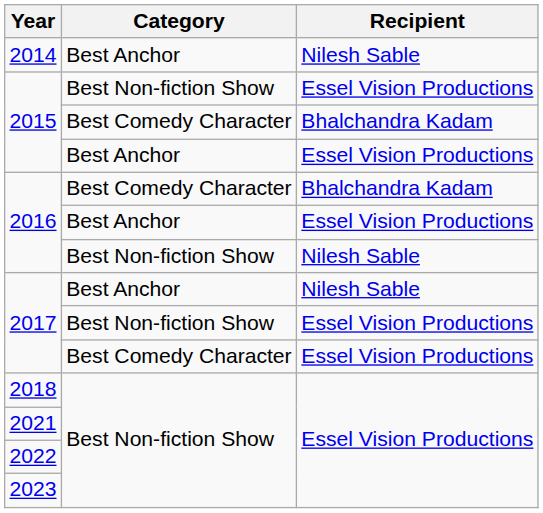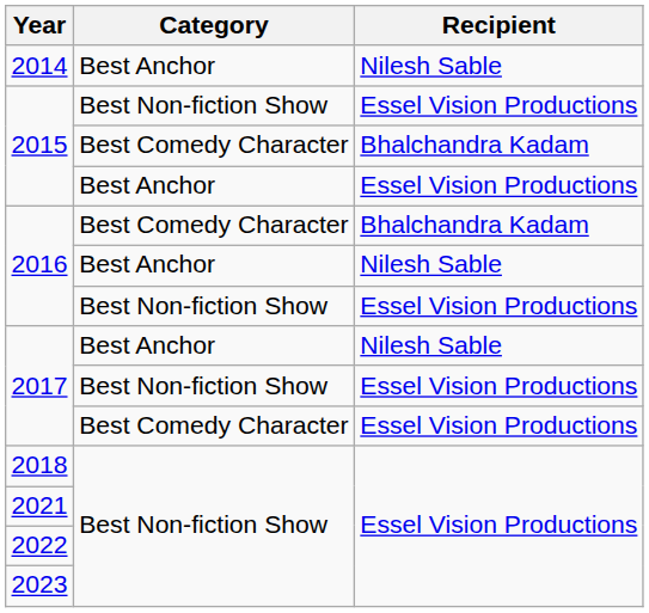 <table class="wikitable">
 <tr>
 <th>Year</th>
 <th>Category</th>
 <th>Recipient</th>
 </tr>
 <tr>
 <td><a href='#'>2014</a></td>
 <td>Best Anchor</td>
 <td><a href='#'>Nilesh Sable</a></td>
 </tr>
 <tr>
 <td rowspan="3"><a href='#'>2015</a></td>
 <td>Best Non-fiction Show</td>
 <td><a href='#'>Essel Vision Productions</a></td>
 </tr>
 <tr>
 <td>Best Comedy Character</td>
 <td><a href='#'>Bhalchandra Kadam</a></td>
 </tr>
 <tr>
 <td>Best Anchor</td>
 <td><a href='#'>Essel Vision Productions</a></td>
 </tr>
 <tr>
 <td rowspan="3"><a href='#'>2016</a></td>
 <td>Best Comedy Character</td>
 <td><a href='#'>Bhalchandra Kadam</a></td>
 </tr>
 <tr>
 <td>Best Anchor</td>
-<td><a href='#'>Essel Vision Productions</a></td>
+<td><a href='#'>Nilesh Sable</a></td>
 </tr>
 <tr>
 <td>Best Non-fiction Show</td>
-<td><a href='#'>Nilesh Sable</a></td>
+<td><a href='#'>Essel Vision Productions</a></td>
 </tr>
 <tr>
 <td rowspan="3"><a href='#'>2017</a></td>
 <td>Best Anchor</td>
 <td><a href='#'>Nilesh Sable</a></td>
 </tr>
 <tr>
 <td>Best Non-fiction Show</td>
 <td><a href='#'>Essel Vision Productions</a></td>
 </tr>
 <tr>
 <td>Best Comedy Character</td>
 <td><a href='#'>Essel Vision Productions</a></td>
 </tr>
 <tr>
 <td><a href='#'>2018</a></td>
 <td rowspan="4">Best Non-fiction Show</td>
 <td rowspan="4"><a href='#'>Essel Vision Productions</a></td>
 </tr>
 <tr>
 <td><a href='#'>2021</a></td>
 </tr>
 <tr>
 <td><a href='#'>2022</a></td>
 </tr>
 <tr>
 <td><a href='#'>2023</a></td>
 </tr>
 </table>
